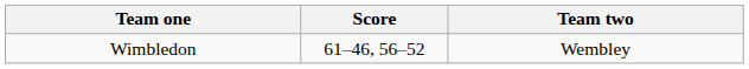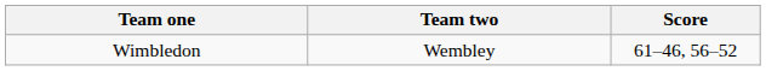 <table class="wikitable" style="text-align: center">
 <tr>
 <th width=250>Team one</th>
+<th width=250>Team two</th>
 <th width=120>Score</th>
-<th width=250>Team two</th>
 </tr>
 <tr>
 <td>Wimbledon</td>
+<td>Wembley</td>
 <td>61–46, 56–52</td>
-<td>Wembley</td>
 </tr>
 </table>
